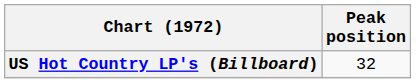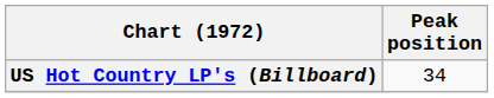 <table class="wikitable plainrowheaders" style="text-align:center">
 <tr>
 <th scope="col">Chart (1972)</th>
 <th scope="col">Peak<br>position</th>
 </tr>
 <tr>
 <th scope = "row">US <a href='#'>Hot Country LP's</a> (<em>Billboard</em>)</th>
-<td>32</td>
+<td>34</td>
 </tr>
 <tr>
 </tr>
 </table>
